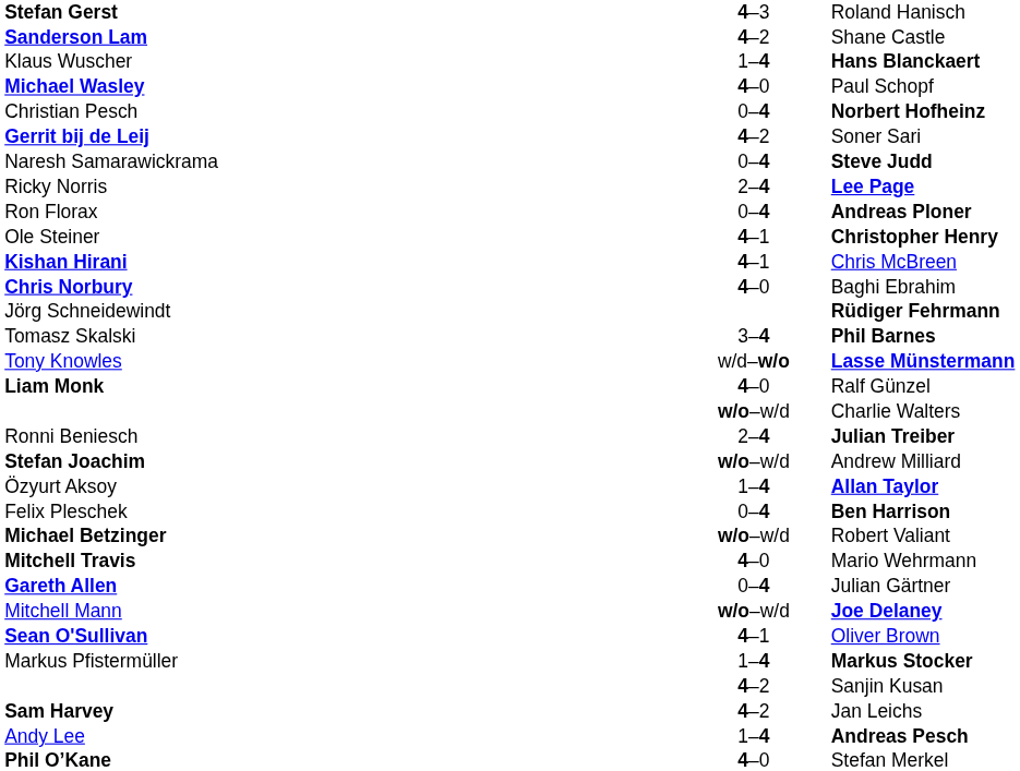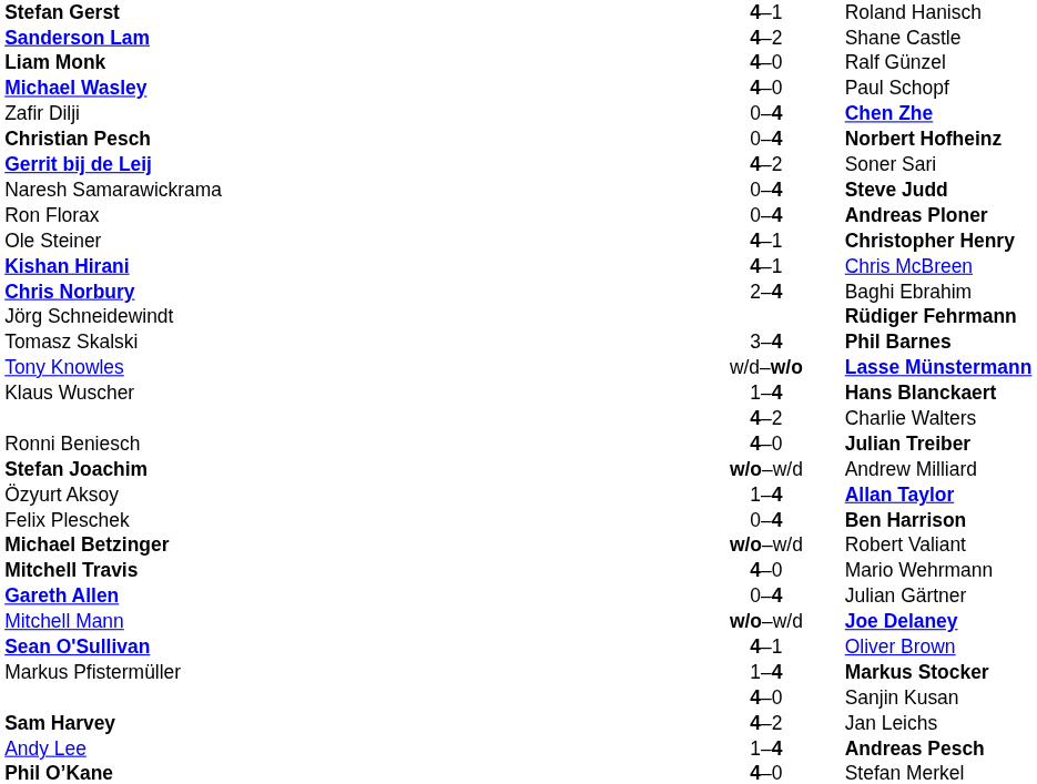 <table width="100%" cellspacing="1">
 <tr>
 <th width=45%></th>
 <th width=10%></th>
 <th width=45%></th>
 </tr>
 <tr>
 <td> <strong>Stefan Gerst</strong></td>
-<td align="center"><strong>4</strong>–3</td>
+<td align="center"><strong>4</strong>–1</td>
 <td> Roland Hanisch</td>
 </tr>
 <tr>
 <td> <strong><a href='#'>Sanderson Lam</a></strong></td>
 <td align="center"><strong>4</strong>–2</td>
 <td> Shane Castle</td>
 </tr>
 <tr>
-<td> Klaus Wuscher</td>
-<td align="center">1–<strong>4</strong></td>
-<td> <strong>Hans Blanckaert</strong></td>
+<td> <strong>Liam Monk</strong></td>
+<td align="center"><strong>4</strong>–0</td>
+<td> Ralf Günzel</td>
 </tr>
 <tr>
 <td> <strong><a href='#'>Michael Wasley</a></strong></td>
 <td align="center"><strong>4</strong>–0</td>
 <td> Paul Schopf</td>
 </tr>
 <tr>
-<td> Christian Pesch</td>
+<td> Zafir Dilji</td>
+<td align="center">0–<strong>4</strong></td>
+<td> <strong><a href='#'>Chen Zhe</a></strong></td>
+</tr>
+<tr>
+<td><strong> Christian Pesch</strong></td>
 <td align="center">0–<strong>4</strong></td>
 <td> <strong>Norbert Hofheinz</strong></td>
 </tr>
 <tr>
 <td> <strong><a href='#'>Gerrit bij de Leij</a></strong></td>
 <td align="center"><strong>4</strong>–2</td>
 <td> Soner Sari</td>
 </tr>
 <tr>
 <td> Naresh Samarawickrama</td>
 <td align="center">0–<strong>4</strong></td>
 <td> <strong>Steve Judd</strong></td>
-</tr>
-<tr>
-<td> Ricky Norris</td>
-<td align="center">2–<strong>4</strong></td>
-<td> <strong><a href='#'>Lee Page</a></strong></td>
 </tr>
 <tr>
 <td> Ron Florax</td>
 <td align="center">0–<strong>4</strong></td>
 <td> <strong>Andreas Ploner</strong></td>
 </tr>
 <tr>
 <td> Ole Steiner</td>
 <td align="center"><strong>4</strong>–1</td>
 <td> <strong>Christopher Henry</strong></td>
 </tr>
 <tr>
 <td> <strong><a href='#'>Kishan Hirani</a></strong></td>
 <td align="center"><strong>4</strong>–1</td>
 <td> <a href='#'>Chris McBreen</a></td>
 </tr>
 <tr>
 <td> <strong><a href='#'>Chris Norbury</a></strong></td>
-<td align="center"><strong>4</strong>–0</td>
+<td align="center">2–<strong>4</strong></td>
 <td> Baghi Ebrahim</td>
 </tr>
 <tr>
 <td> Jörg Schneidewindt</td>
 <td align="center"></td>
 <td> <strong>Rüdiger Fehrmann</strong></td>
 </tr>
 <tr>
 <td> Tomasz Skalski</td>
 <td align="center">3–<strong>4</strong></td>
 <td> <strong>Phil Barnes</strong></td>
 </tr>
 <tr>
 <td> <a href='#'>Tony Knowles</a></td>
 <td align="center">w/d–<strong>w/o</strong></td>
 <td> <strong><a href='#'>Lasse Münstermann</a></strong></td>
 </tr>
 <tr>
-<td> <strong>Liam Monk</strong></td>
-<td align="center"><strong>4</strong>–0</td>
-<td> Ralf Günzel</td>
+<td> Klaus Wuscher</td>
+<td align="center">1–<strong>4</strong></td>
+<td> <strong>Hans Blanckaert</strong></td>
 </tr>
 <tr>
 <td></td>
-<td align="center"><strong>w/o</strong>–w/d</td>
+<td align="center"><strong>4</strong>–2</td>
 <td> Charlie Walters</td>
 </tr>
 <tr>
 <td> Ronni Beniesch</td>
-<td align="center">2–<strong>4</strong></td>
+<td align="center"><strong>4</strong>–0</td>
 <td> <strong>Julian Treiber</strong></td>
 </tr>
 <tr>
 <td> <strong>Stefan Joachim</strong></td>
 <td align="center"><strong>w/o</strong>–w/d</td>
 <td> Andrew Milliard</td>
 </tr>
 <tr>
 <td> Özyurt Aksoy</td>
 <td align="center">1–<strong>4</strong></td>
 <td> <strong><a href='#'>Allan Taylor</a></strong></td>
 </tr>
 <tr>
 <td> Felix Pleschek</td>
 <td align="center">0–<strong>4</strong></td>
 <td> <strong>Ben Harrison </strong></td>
 </tr>
 <tr>
 <td> <strong>Michael Betzinger</strong></td>
 <td align="center"><strong>w/o</strong>–w/d</td>
 <td> Robert Valiant</td>
 </tr>
 <tr>
 <td> <strong>Mitchell Travis</strong></td>
 <td align="center"><strong>4</strong>–0</td>
 <td> Mario Wehrmann</td>
 </tr>
 <tr>
 <td> <strong><a href='#'>Gareth Allen</a></strong></td>
 <td align="center">0–<strong>4</strong></td>
 <td> Julian Gärtner</td>
 </tr>
 <tr>
 <td> <a href='#'>Mitchell Mann</a></td>
 <td align="center"><strong>w/o</strong>–w/d</td>
 <td> <strong><a href='#'>Joe Delaney</a></strong></td>
 </tr>
 <tr>
 <td> <strong><a href='#'>Sean O'Sullivan</a></strong></td>
 <td align="center"><strong>4</strong>–1</td>
 <td> <a href='#'>Oliver Brown</a></td>
 </tr>
 <tr>
 <td> Markus Pfistermüller</td>
 <td align="center">1–<strong>4</strong></td>
 <td> <strong>Markus Stocker</strong></td>
 </tr>
 <tr>
 <td></td>
-<td align="center"><strong>4</strong>–2</td>
+<td align="center"><strong>4</strong>–0</td>
 <td> Sanjin Kusan</td>
 </tr>
 <tr>
 <td> <strong>Sam Harvey</strong></td>
 <td align="center"><strong>4</strong>–2</td>
 <td> Jan Leichs</td>
 </tr>
 <tr>
 <td> <a href='#'>Andy Lee</a></td>
 <td align="center">1–<strong>4</strong></td>
 <td> <strong>Andreas Pesch</strong></td>
 </tr>
 <tr>
 <td> <strong>Phil O’Kane</strong></td>
 <td align="center"><strong>4</strong>–0</td>
 <td> Stefan Merkel</td>
 </tr>
 </table>
